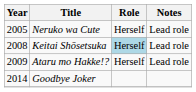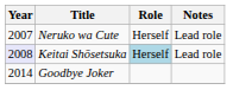 <table class="wikitable sortable">
 <tr>
 <th>Year</th>
 <th>Title</th>
 <th>Role</th>
 <th class="unsortable">Notes</th>
 </tr>
 <tr>
-<td>2005</td>
+<td>2007</td>
 <td><em>Neruko wa Cute</em></td>
 <td>Herself</td>
 <td>Lead role</td>
 </tr>
 <tr>
-<td>2008</td>
+<td style="background: lavender;">2008</td>
 <td><em>Keitai Shōsetsuka</em></td>
 <td style="background: lightblue;">Herself</td>
-<td>Lead role</td>
-</tr>
-<tr>
-<td>2009</td>
-<td><em>Ataru mo Hakke!?</em></td>
-<td>Herself</td>
 <td>Lead role</td>
 </tr>
 <tr>
 <td>2014</td>
 <td><em>Goodbye Joker</em></td>
 <td></td>
 <td></td>
 </tr>
 <tr>
 </tr>
 </table>
